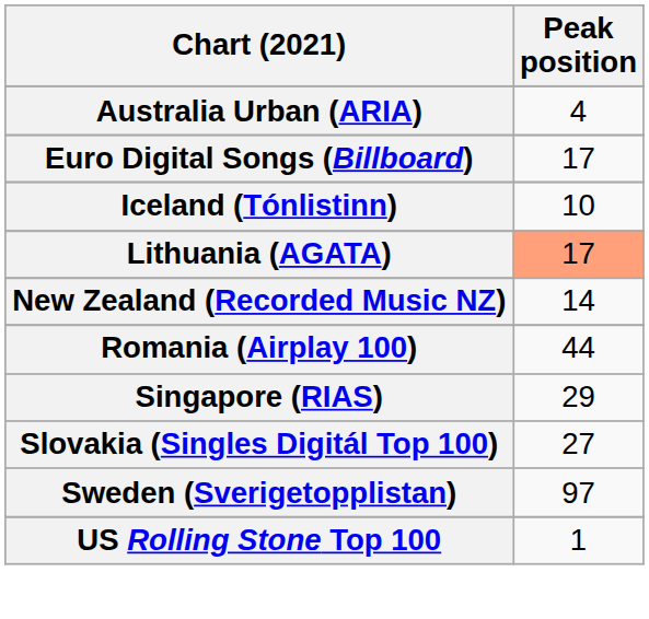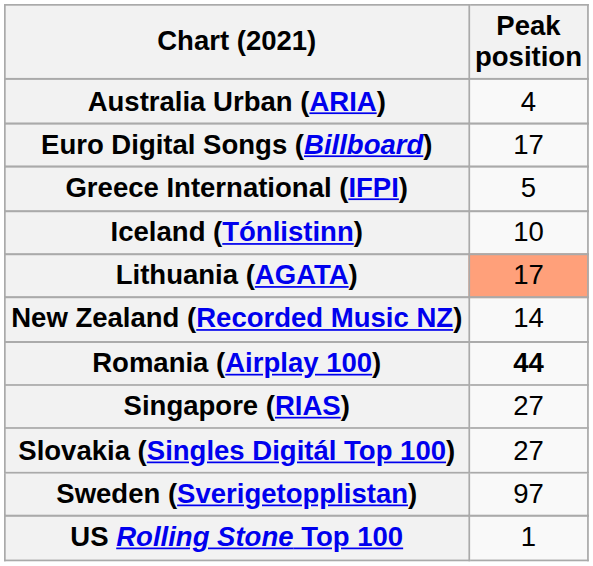 <table class="wikitable sortable plainrowheaders" style="text-align:center;">
 <tr>
 <th scope="col">Chart (2021)</th>
 <th scope="col">Peak<br>position</th>
 </tr>
 <tr>
 </tr>
 <tr>
 <th scope="row">Australia Urban (<a href='#'>ARIA</a>)</th>
 <td>4</td>
 </tr>
 <tr>
 </tr>
 <tr>
 </tr>
 <tr>
 </tr>
 <tr>
 </tr>
 <tr>
 </tr>
 <tr>
 <th scope="row">Euro Digital Songs (<em><a href='#'>Billboard</a></em>)</th>
 <td>17</td>
 </tr>
 <tr>
 </tr>
 <tr>
 </tr>
 <tr>
 </tr>
 <tr>
+<th scope="row">Greece International (<a href='#'>IFPI</a>)</th>
+<td>5</td>
+</tr>
+<tr>
 </tr>
 <tr>
 </tr>
 <tr>
 <th scope="row">Iceland (<a href='#'>Tónlistinn</a>)</th>
 <td>10</td>
 </tr>
 <tr>
 </tr>
 <tr>
 <th scope="row">Lithuania (<a href='#'>AGATA</a>)</th>
 <td style="background: lightsalmon;">17</td>
 </tr>
 <tr>
 </tr>
 <tr>
 <th scope="row">New Zealand (<a href='#'>Recorded Music NZ</a>)</th>
 <td>14</td>
 </tr>
 <tr>
 </tr>
 <tr>
 <th scope="row">Romania (<a href='#'>Airplay 100</a>)</th>
-<td>44</td>
+<td><strong>44</strong></td>
 </tr>
 <tr>
 <th scope="row">Singapore (<a href='#'>RIAS</a>)</th>
-<td>29</td>
+<td>27</td>
 </tr>
 <tr>
 <th scope="row">Slovakia (<a href='#'>Singles Digitál Top 100</a>)</th>
 <td>27</td>
 </tr>
 <tr>
 <th scope="row">Sweden (<a href='#'>Sverigetopplistan</a>)</th>
 <td>97</td>
 </tr>
 <tr>
 </tr>
 <tr>
 </tr>
 <tr>
 </tr>
 <tr>
 </tr>
 <tr>
 </tr>
 <tr>
 </tr>
 <tr>
 </tr>
 <tr>
 </tr>
 <tr>
 <th scope="row">US <a href='#'><em>Rolling Stone</em> Top 100</a></th>
 <td>1</td>
 </tr>
 </table>
